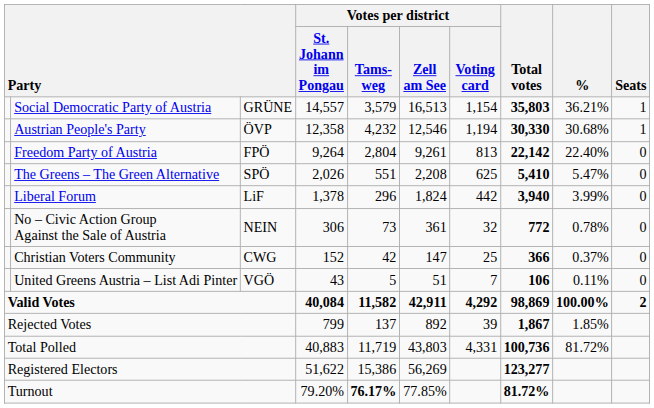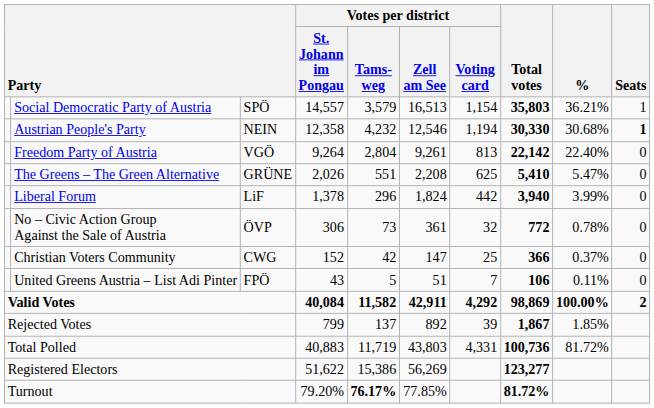 <table class="wikitable" border="1" style="text-align:right;">
 <tr>
 <th style="text-align:left;" valign=bottom rowspan=2 colspan=3>Party</th>
 <th colspan=4>Votes per district</th>
 <th align=center valign=bottom rowspan=2 width="50">Total<br>votes</th>
 <th align=center valign=bottom rowspan=2 width="50">%</th>
 <th align=center valign=bottom rowspan=2>Seats</th>
 </tr>
 <tr>
 <th align=center valign=bottom width="50"><a href='#'>St.<br>Johann<br>im<br>Pongau</a></th>
 <th align=center valign=bottom width="50"><a href='#'>Tams-<br>weg</a></th>
 <th align=center valign=bottom width="50"><a href='#'>Zell<br>am See</a></th>
 <th align=center valign=bottom width="50"><a href='#'>Voting<br>card</a></th>
 </tr>
 <tr>
 <td></td>
 <td align=left><a href='#'>Social Democratic Party of Austria</a></td>
-<td align=left>GRÜNE</td>
+<td align=left>SPÖ</td>
 <td>14,557</td>
 <td>3,579</td>
 <td>16,513</td>
 <td>1,154</td>
 <td><strong>35,803</strong></td>
 <td>36.21%</td>
 <td>1</td>
 </tr>
 <tr>
 <td></td>
 <td align=left><a href='#'>Austrian People's Party</a></td>
-<td align=left>ÖVP</td>
+<td align=left>NEIN</td>
 <td>12,358</td>
 <td>4,232</td>
 <td>12,546</td>
 <td>1,194</td>
 <td><strong>30,330</strong></td>
 <td>30.68%</td>
-<td>1</td>
+<td><strong>1</strong></td>
 </tr>
 <tr>
 <td></td>
 <td align=left><a href='#'>Freedom Party of Austria</a></td>
-<td align=left>FPÖ</td>
+<td align=left>VGÖ</td>
 <td>9,264</td>
 <td>2,804</td>
 <td>9,261</td>
 <td>813</td>
 <td><strong>22,142</strong></td>
 <td>22.40%</td>
 <td>0</td>
 </tr>
 <tr>
 <td></td>
 <td align=left style="white-space: nowrap;"><a href='#'>The Greens – The Green Alternative</a></td>
-<td align=left>SPÖ</td>
+<td align=left>GRÜNE</td>
 <td>2,026</td>
 <td>551</td>
 <td>2,208</td>
 <td>625</td>
 <td><strong>5,410</strong></td>
 <td>5.47%</td>
 <td>0</td>
 </tr>
 <tr>
 <td></td>
 <td align=left><a href='#'>Liberal Forum</a></td>
 <td align=left>LiF</td>
 <td>1,378</td>
 <td>296</td>
 <td>1,824</td>
 <td>442</td>
 <td><strong>3,940</strong></td>
 <td>3.99%</td>
 <td>0</td>
 </tr>
 <tr>
 <td></td>
 <td align=left>No – Civic Action Group<br>Against the Sale of Austria</td>
-<td align=left>NEIN</td>
+<td align=left>ÖVP</td>
 <td>306</td>
 <td>73</td>
 <td>361</td>
 <td>32</td>
 <td><strong>772</strong></td>
 <td>0.78%</td>
 <td>0</td>
 </tr>
 <tr>
 <td></td>
 <td align=left>Christian Voters Community</td>
 <td align=left>CWG</td>
 <td>152</td>
 <td>42</td>
 <td>147</td>
 <td>25</td>
 <td><strong>366</strong></td>
 <td>0.37%</td>
 <td>0</td>
 </tr>
 <tr>
 <td></td>
 <td align=left>United Greens Austria – List Adi Pinter</td>
-<td align=left>VGÖ</td>
+<td align=left>FPÖ</td>
 <td>43</td>
 <td>5</td>
 <td>51</td>
 <td>7</td>
 <td><strong>106</strong></td>
 <td>0.11%</td>
 <td>0</td>
 </tr>
 <tr style="font-weight:bold">
 <td align=left colspan=3>Valid Votes</td>
 <td>40,084</td>
 <td>11,582</td>
 <td>42,911</td>
 <td>4,292</td>
 <td>98,869</td>
 <td>100.00%</td>
 <td>2</td>
 </tr>
 <tr>
 <td align=left colspan=3>Rejected Votes</td>
 <td>799</td>
 <td>137</td>
 <td>892</td>
 <td>39</td>
 <td><strong>1,867</strong></td>
 <td>1.85%</td>
 <td></td>
 </tr>
 <tr>
 <td align=left colspan=3>Total Polled</td>
 <td>40,883</td>
 <td>11,719</td>
 <td>43,803</td>
 <td>4,331</td>
 <td><strong>100,736</strong></td>
 <td>81.72%</td>
 <td></td>
 </tr>
 <tr>
 <td align=left colspan=3>Registered Electors</td>
 <td>51,622</td>
 <td>15,386</td>
 <td>56,269</td>
 <td></td>
 <td><strong>123,277</strong></td>
 <td></td>
 <td></td>
 </tr>
 <tr>
 <td align=left colspan=3>Turnout</td>
 <td>79.20%</td>
 <td><strong>76.17%</strong></td>
 <td>77.85%</td>
 <td></td>
 <td><strong>81.72%</strong></td>
 <td></td>
 <td></td>
 </tr>
 </table>
